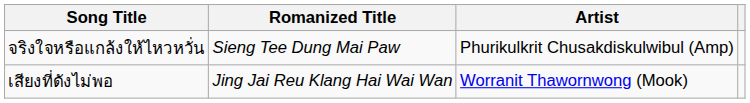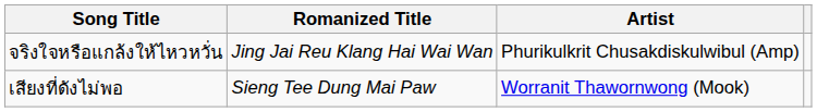 <table class="wikitable">
 <tr>
 <th>Song Title</th>
 <th>Romanized Title</th>
 <th>Artist</th>
 <th></th>
 </tr>
 <tr>
 <td>จริงใจหรือแกล้งให้ไหวหวั่น</td>
-<td><em>Sieng Tee Dung Mai Paw</em></td>
+<td><em>Jing Jai Reu Klang Hai Wai Wan</em></td>
 <td>Phurikulkrit Chusakdiskulwibul (Amp)</td>
 <td style="text-align: center;"></td>
 </tr>
 <tr>
 <td>เสียงที่ดังไม่พอ</td>
-<td><em>Jing Jai Reu Klang Hai Wai Wan</em></td>
+<td><em>Sieng Tee Dung Mai Paw</em></td>
 <td><a href='#'>Worranit Thawornwong</a> (Mook)</td>
 <td style="text-align: center;"></td>
 </tr>
 </table>
